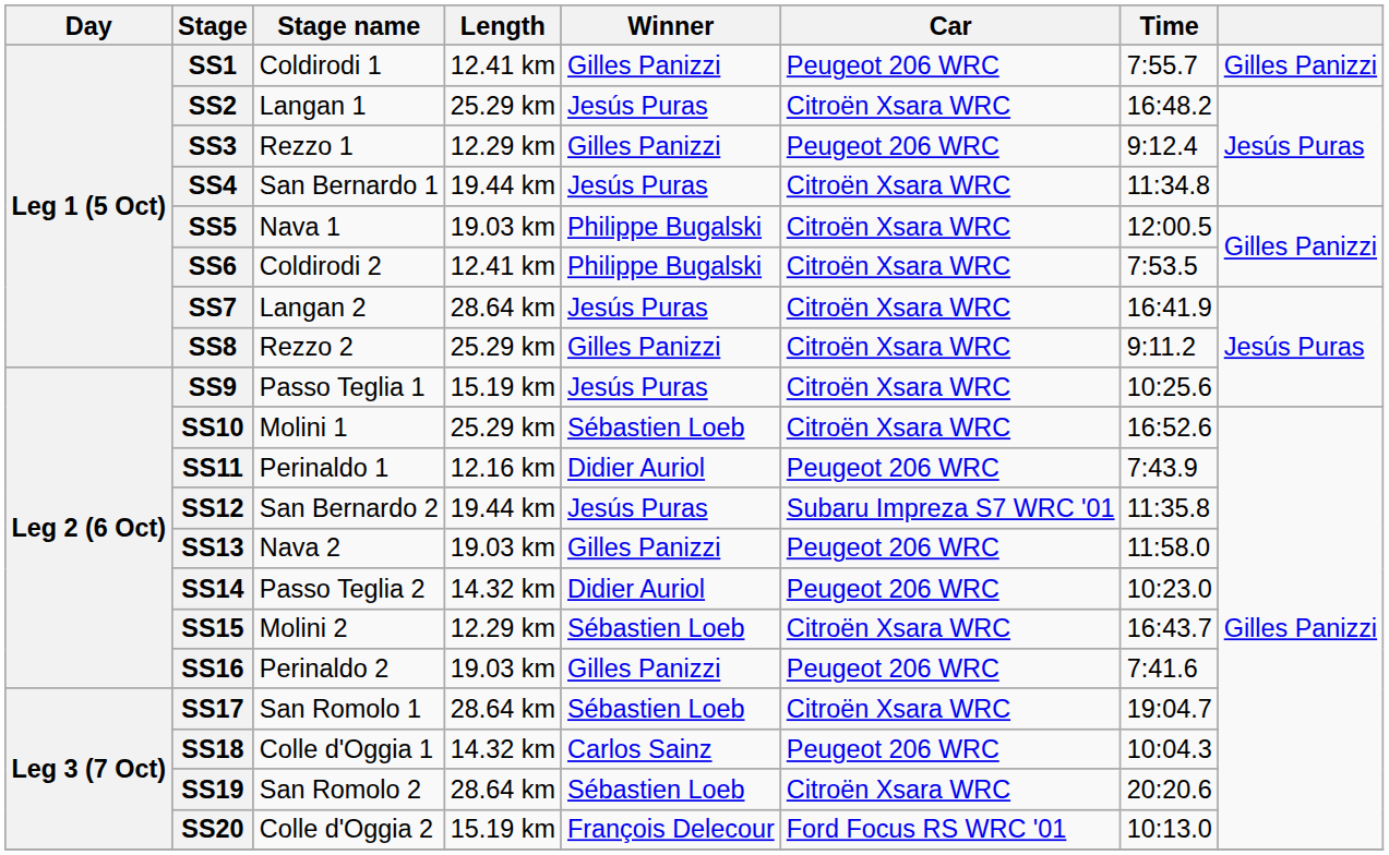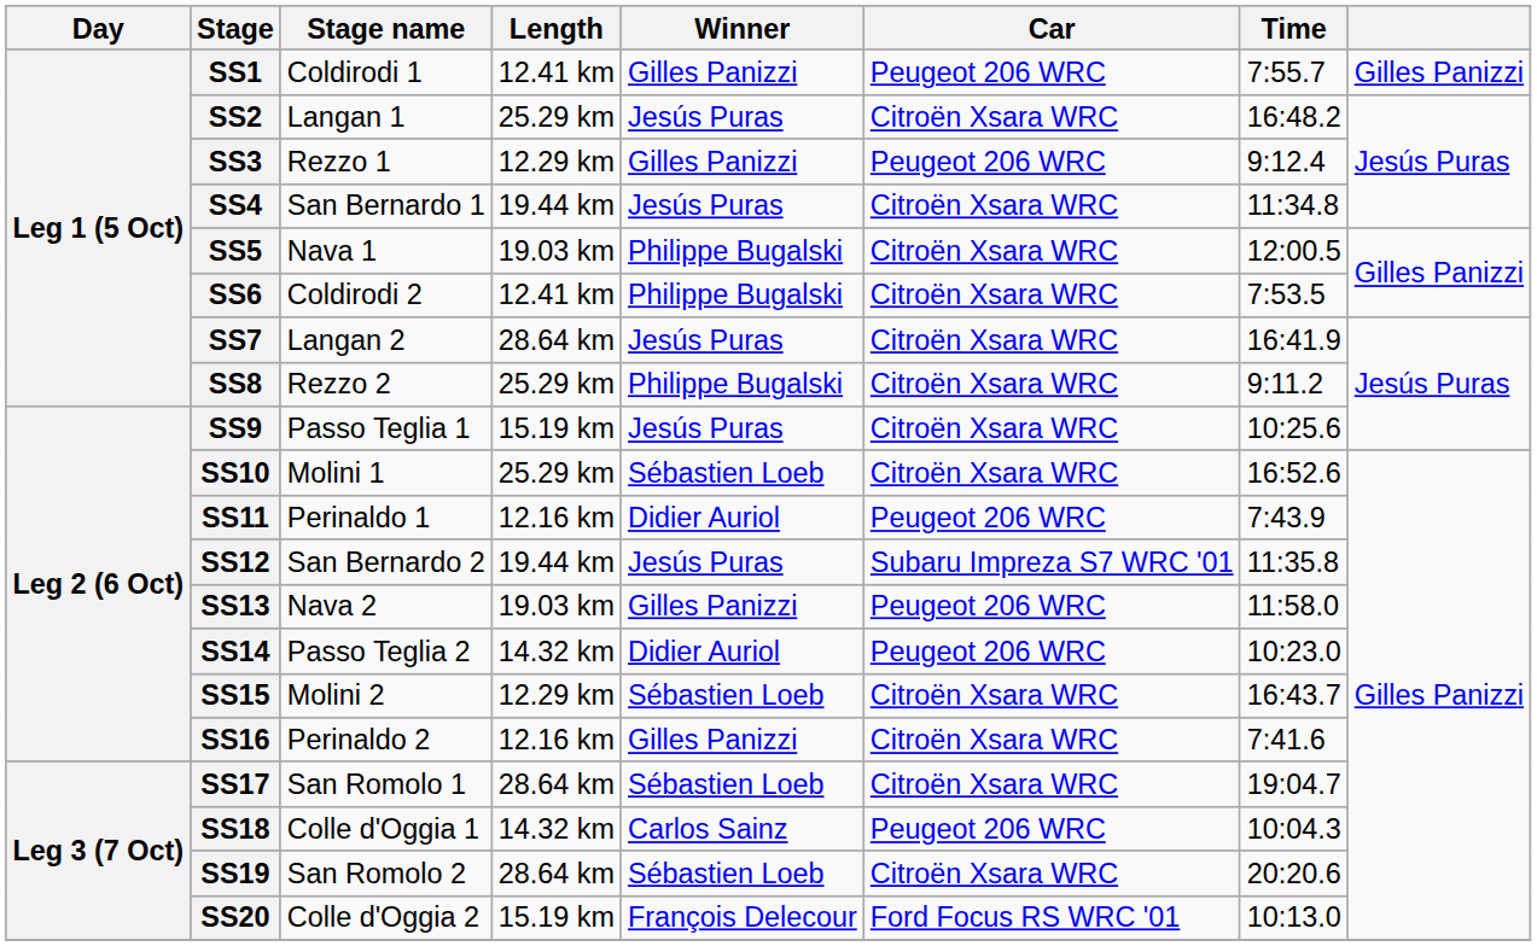 <table class="wikitable" style="font-size: 85%;">
 <tr>
 <th>Day</th>
 <th>Stage</th>
 <th>Stage name</th>
 <th>Length</th>
 <th>Winner</th>
 <th>Car</th>
 <th>Time</th>
 <th></th>
 </tr>
 <tr>
 <th rowspan="8">Leg 1 (5 Oct)</th>
 <th>SS1</th>
 <td>Coldirodi 1</td>
 <td align="center">12.41 km</td>
 <td> <a href='#'>Gilles Panizzi</a></td>
 <td><a href='#'>Peugeot 206 WRC</a></td>
 <td>7:55.7</td>
 <td rowspan="1"> <a href='#'>Gilles Panizzi</a></td>
 </tr>
 <tr>
 <th>SS2</th>
 <td>Langan 1</td>
 <td align="center">25.29 km</td>
 <td> <a href='#'>Jesús Puras</a></td>
 <td><a href='#'>Citroën Xsara WRC</a></td>
 <td>16:48.2</td>
 <td rowspan="3"> <a href='#'>Jesús Puras</a></td>
 </tr>
 <tr>
 <th>SS3</th>
 <td>Rezzo 1</td>
 <td align="center">12.29 km</td>
 <td> <a href='#'>Gilles Panizzi</a></td>
 <td><a href='#'>Peugeot 206 WRC</a></td>
 <td>9:12.4</td>
 </tr>
 <tr>
 <th>SS4</th>
 <td>San Bernardo 1</td>
 <td align="center">19.44 km</td>
 <td> <a href='#'>Jesús Puras</a></td>
 <td><a href='#'>Citroën Xsara WRC</a></td>
 <td>11:34.8</td>
 </tr>
 <tr>
 <th>SS5</th>
 <td>Nava 1</td>
 <td align="center">19.03 km</td>
 <td> <a href='#'>Philippe Bugalski</a></td>
 <td><a href='#'>Citroën Xsara WRC</a></td>
 <td>12:00.5</td>
 <td rowspan="2"> <a href='#'>Gilles Panizzi</a></td>
 </tr>
 <tr>
 <th>SS6</th>
 <td>Coldirodi 2</td>
 <td align="center">12.41 km</td>
 <td> <a href='#'>Philippe Bugalski</a></td>
 <td><a href='#'>Citroën Xsara WRC</a></td>
 <td>7:53.5</td>
 </tr>
 <tr>
 <th>SS7</th>
 <td>Langan 2</td>
 <td align="center">28.64 km</td>
 <td> <a href='#'>Jesús Puras</a></td>
 <td><a href='#'>Citroën Xsara WRC</a></td>
 <td>16:41.9</td>
 <td rowspan="3"> <a href='#'>Jesús Puras</a></td>
 </tr>
 <tr>
 <th>SS8</th>
 <td>Rezzo 2</td>
 <td align="center">25.29 km</td>
-<td> <a href='#'>Gilles Panizzi</a></td>
+<td> <a href='#'>Philippe Bugalski</a></td>
 <td><a href='#'>Citroën Xsara WRC</a></td>
 <td>9:11.2</td>
 </tr>
 <tr>
 <th rowspan="8">Leg 2 (6 Oct)</th>
 <th>SS9</th>
 <td>Passo Teglia 1</td>
 <td align="center">15.19 km</td>
 <td> <a href='#'>Jesús Puras</a></td>
 <td><a href='#'>Citroën Xsara WRC</a></td>
 <td>10:25.6</td>
 </tr>
 <tr>
 <th>SS10</th>
 <td>Molini 1</td>
 <td align="center">25.29 km</td>
 <td> <a href='#'>Sébastien Loeb</a></td>
 <td><a href='#'>Citroën Xsara WRC</a></td>
 <td>16:52.6</td>
 <td rowspan="11"> <a href='#'>Gilles Panizzi</a></td>
 </tr>
 <tr>
 <th>SS11</th>
 <td>Perinaldo 1</td>
 <td align="center">12.16 km</td>
 <td> <a href='#'>Didier Auriol</a></td>
 <td><a href='#'>Peugeot 206 WRC</a></td>
 <td>7:43.9</td>
 </tr>
 <tr>
 <th>SS12</th>
 <td>San Bernardo 2</td>
 <td align="center">19.44 km</td>
 <td> <a href='#'>Jesús Puras</a></td>
 <td><a href='#'>Subaru Impreza S7 WRC '01</a></td>
 <td>11:35.8</td>
 </tr>
 <tr>
 <th>SS13</th>
 <td>Nava 2</td>
 <td align="center">19.03 km</td>
 <td> <a href='#'>Gilles Panizzi</a></td>
 <td><a href='#'>Peugeot 206 WRC</a></td>
 <td>11:58.0</td>
 </tr>
 <tr>
 <th>SS14</th>
 <td>Passo Teglia 2</td>
 <td align="center">14.32 km</td>
 <td> <a href='#'>Didier Auriol</a></td>
 <td><a href='#'>Peugeot 206 WRC</a></td>
 <td>10:23.0</td>
 </tr>
 <tr>
 <th>SS15</th>
 <td>Molini 2</td>
 <td align="center">12.29 km</td>
 <td> <a href='#'>Sébastien Loeb</a></td>
 <td><a href='#'>Citroën Xsara WRC</a></td>
 <td>16:43.7</td>
 </tr>
 <tr>
 <th>SS16</th>
 <td>Perinaldo 2</td>
-<td align="center">19.03 km</td>
+<td align="center">12.16 km</td>
 <td> <a href='#'>Gilles Panizzi</a></td>
-<td><a href='#'>Peugeot 206 WRC</a></td>
+<td><a href='#'>Citroën Xsara WRC</a></td>
 <td>7:41.6</td>
 </tr>
 <tr>
 <th rowspan="4">Leg 3 (7 Oct)</th>
 <th>SS17</th>
 <td>San Romolo 1</td>
 <td align="center">28.64 km</td>
 <td> <a href='#'>Sébastien Loeb</a></td>
 <td><a href='#'>Citroën Xsara WRC</a></td>
 <td>19:04.7</td>
 </tr>
 <tr>
 <th>SS18</th>
 <td>Colle d'Oggia 1</td>
 <td align="center">14.32 km</td>
 <td> <a href='#'>Carlos Sainz</a></td>
 <td><a href='#'>Peugeot 206 WRC</a></td>
 <td>10:04.3</td>
 </tr>
 <tr>
 <th>SS19</th>
 <td>San Romolo 2</td>
 <td align="center">28.64 km</td>
 <td> <a href='#'>Sébastien Loeb</a></td>
 <td><a href='#'>Citroën Xsara WRC</a></td>
 <td>20:20.6</td>
 </tr>
 <tr>
 <th>SS20</th>
 <td>Colle d'Oggia 2</td>
 <td align="center">15.19 km</td>
 <td> <a href='#'>François Delecour</a></td>
 <td><a href='#'>Ford Focus RS WRC '01</a></td>
 <td>10:13.0</td>
 </tr>
 <tr>
 </tr>
 </table>
